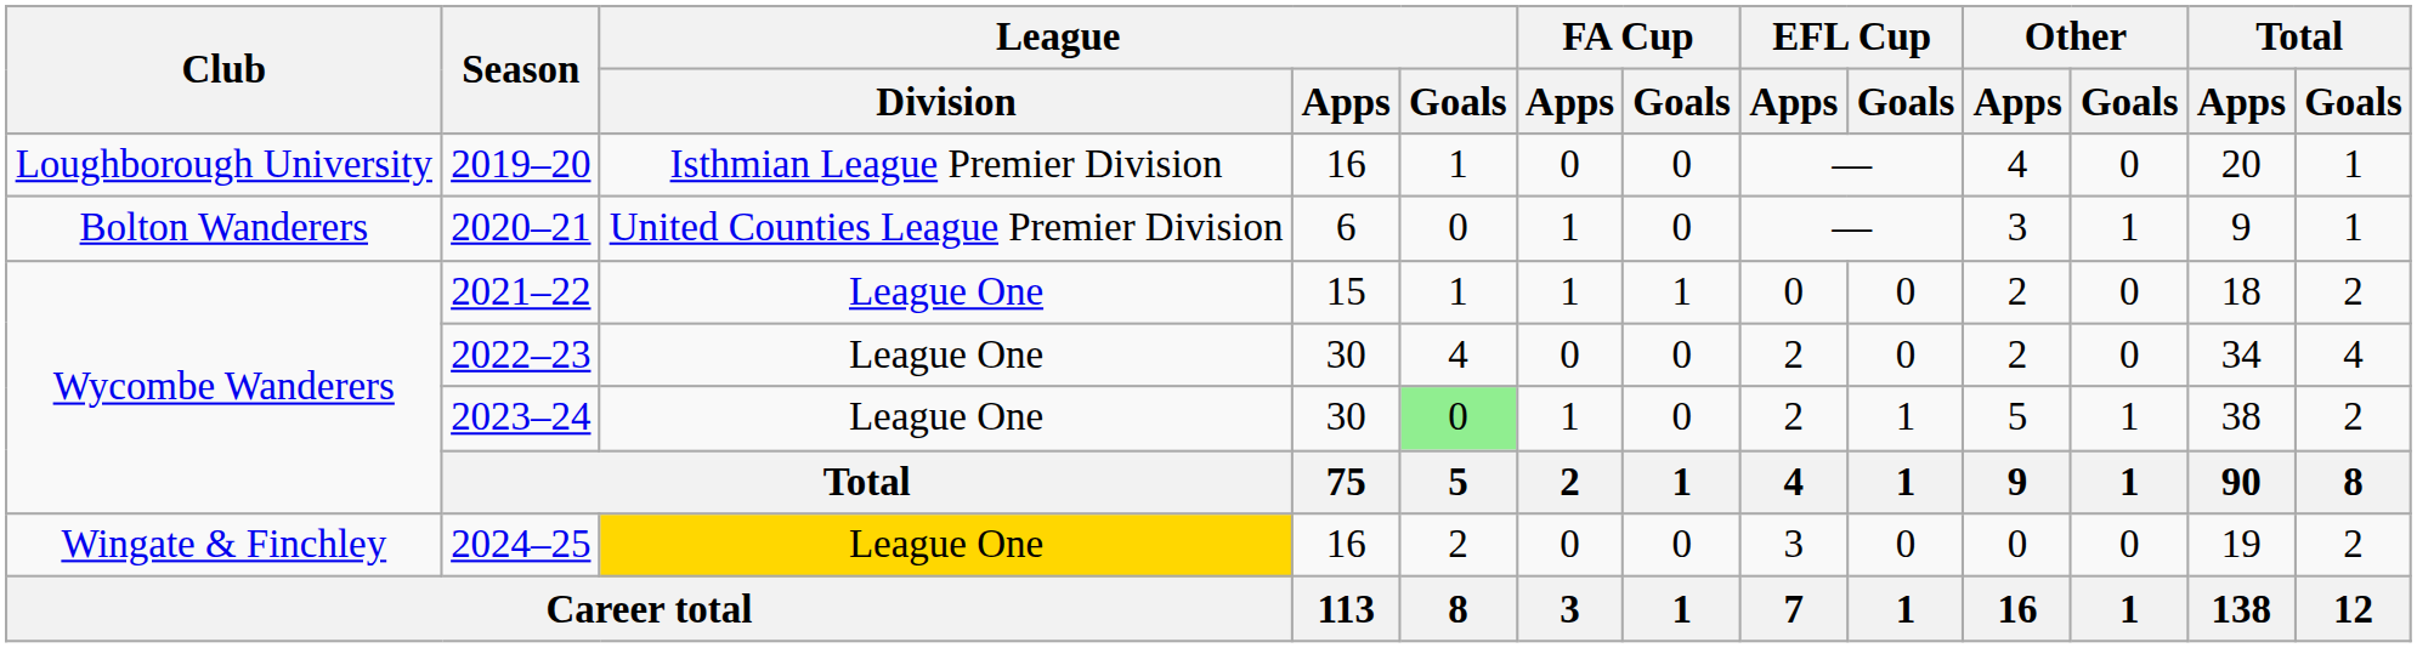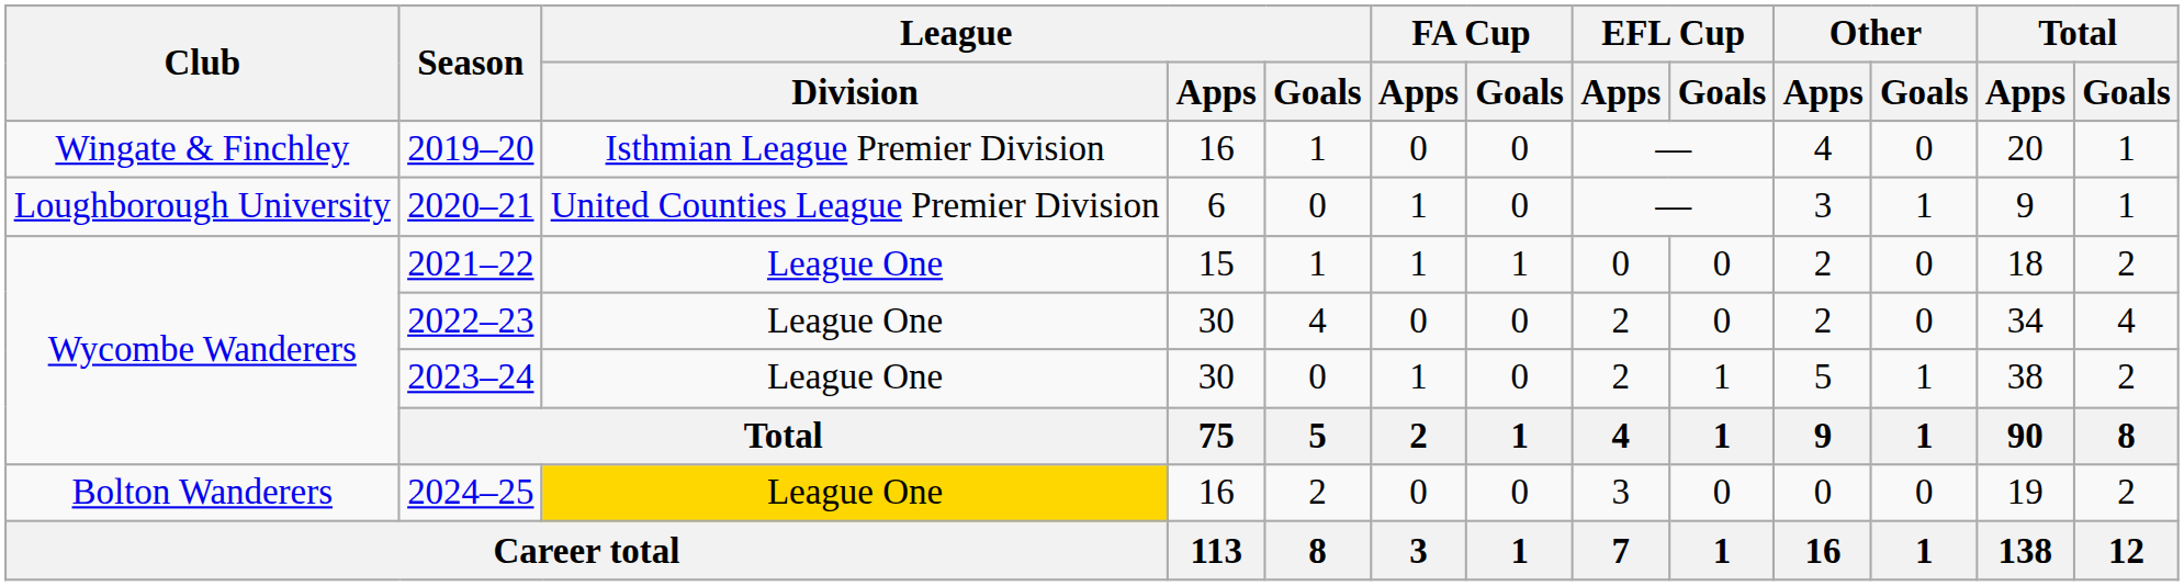 <table class="wikitable" style="text-align: center;">
 <tr>
 <th rowspan="2">Club</th>
 <th rowspan="2">Season</th>
 <th colspan="3">League</th>
 <th colspan="2">FA Cup</th>
 <th colspan="2">EFL Cup</th>
 <th colspan="2">Other</th>
 <th colspan="2">Total</th>
 </tr>
 <tr>
 <th>Division</th>
 <th>Apps</th>
 <th>Goals</th>
 <th>Apps</th>
 <th>Goals</th>
 <th>Apps</th>
 <th>Goals</th>
 <th>Apps</th>
 <th>Goals</th>
 <th>Apps</th>
 <th>Goals</th>
 </tr>
 <tr>
-<td><a href='#'>Loughborough University</a></td>
+<td><a href='#'>Wingate & Finchley</a></td>
 <td><a href='#'>2019–20</a></td>
 <td><a href='#'>Isthmian League</a> Premier Division</td>
 <td>16</td>
 <td>1</td>
 <td>0</td>
 <td>0</td>
 <td colspan="2">―</td>
 <td>4</td>
 <td>0</td>
 <td>20</td>
 <td>1</td>
 </tr>
 <tr>
-<td><a href='#'>Bolton Wanderers</a></td>
+<td><a href='#'>Loughborough University</a></td>
 <td><a href='#'>2020–21</a></td>
 <td><a href='#'>United Counties League</a> Premier Division</td>
 <td>6</td>
 <td>0</td>
 <td>1</td>
 <td>0</td>
 <td colspan="2">―</td>
 <td>3</td>
 <td>1</td>
 <td>9</td>
 <td>1</td>
 </tr>
 <tr>
 <td rowspan=4><a href='#'>Wycombe Wanderers</a></td>
 <td><a href='#'>2021–22</a></td>
 <td><a href='#'>League One</a></td>
 <td>15</td>
 <td>1</td>
 <td>1</td>
 <td>1</td>
 <td>0</td>
 <td>0</td>
 <td>2</td>
 <td>0</td>
 <td>18</td>
 <td>2</td>
 </tr>
 <tr>
 <td><a href='#'>2022–23</a></td>
 <td>League One</td>
 <td>30</td>
 <td>4</td>
 <td>0</td>
 <td>0</td>
 <td>2</td>
 <td>0</td>
 <td>2</td>
 <td>0</td>
 <td>34</td>
 <td>4</td>
 </tr>
 <tr>
 <td><a href='#'>2023–24</a></td>
 <td>League One</td>
 <td>30</td>
-<td style="background: lightgreen;">0</td>
+<td>0</td>
 <td>1</td>
 <td>0</td>
 <td>2</td>
 <td>1</td>
 <td>5</td>
 <td>1</td>
 <td>38</td>
 <td>2</td>
 </tr>
 <tr>
 <th colspan=2>Total</th>
 <th>75</th>
 <th>5</th>
 <th>2</th>
 <th>1</th>
 <th>4</th>
 <th>1</th>
 <th>9</th>
 <th>1</th>
 <th>90</th>
 <th>8</th>
 </tr>
 <tr>
-<td><a href='#'>Wingate & Finchley</a></td>
+<td><a href='#'>Bolton Wanderers</a></td>
 <td><a href='#'>2024–25</a></td>
 <td style="background: gold;">League One</td>
 <td>16</td>
 <td>2</td>
 <td>0</td>
 <td>0</td>
 <td>3</td>
 <td>0</td>
 <td>0</td>
 <td>0</td>
 <td>19</td>
 <td>2</td>
 </tr>
 <tr>
 <th colspan="3">Career total</th>
 <th>113</th>
 <th>8</th>
 <th>3</th>
 <th>1</th>
 <th>7</th>
 <th>1</th>
 <th>16</th>
 <th>1</th>
 <th>138</th>
 <th>12</th>
 </tr>
 </table>
